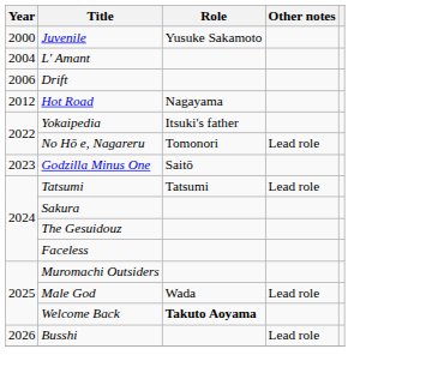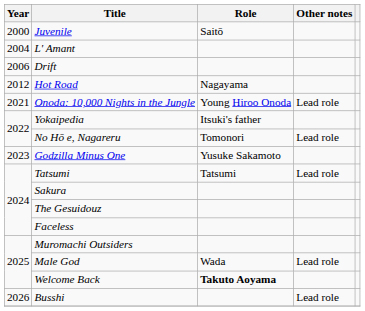 <table class="wikitable">
 <tr>
 <th>Year</th>
 <th>Title</th>
 <th>Role</th>
 <th>Other notes</th>
 <th></th>
 </tr>
 <tr>
 <td>2000</td>
 <td><a href='#'><em>Juvenile</em></a></td>
-<td>Yusuke Sakamoto</td>
+<td>Saitō</td>
 <td></td>
 <td></td>
 </tr>
 <tr>
 <td>2004</td>
 <td><em>L' Amant</em></td>
 <td></td>
 <td></td>
 <td></td>
 </tr>
 <tr>
 <td>2006</td>
 <td><em>Drift</em></td>
 <td></td>
 <td></td>
 <td></td>
 </tr>
 <tr>
 <td>2012</td>
 <td><em><a href='#'>Hot Road</a></em></td>
 <td>Nagayama</td>
 <td></td>
 </tr>
 <tr>
+<td>2021</td>
+<td><em><a href='#'>Onoda: 10,000 Nights in the Jungle</a></em></td>
+<td>Young <a href='#'>Hiroo Onoda</a></td>
+<td>Lead role</td>
+<td></td>
+</tr>
+<tr>
 <td rowspan=2>2022</td>
 <td><em>Yokaipedia</em></td>
 <td>Itsuki's father</td>
 <td></td>
 <td></td>
 </tr>
 <tr>
 <td><em>No Hō e, Nagareru</em></td>
 <td>Tomonori</td>
 <td>Lead role</td>
 <td></td>
 </tr>
 <tr>
 <td>2023</td>
 <td><em><a href='#'>Godzilla Minus One</a></em></td>
-<td>Saitō</td>
+<td>Yusuke Sakamoto</td>
 <td></td>
 <td></td>
 </tr>
 <tr>
 <td rowspan=4>2024</td>
 <td><em>Tatsumi</em></td>
 <td>Tatsumi</td>
 <td>Lead role</td>
 <td></td>
 </tr>
 <tr>
 <td><em>Sakura</em></td>
 <td></td>
 <td></td>
 <td></td>
 </tr>
 <tr>
 <td><em>The Gesuidouz</em></td>
 <td></td>
 <td></td>
 <td></td>
 </tr>
 <tr>
 <td><em>Faceless</em></td>
 <td></td>
 <td></td>
 <td></td>
 </tr>
 <tr>
 <td rowspan=3>2025</td>
 <td><em>Muromachi Outsiders</em></td>
 <td></td>
 <td></td>
 <td></td>
 </tr>
 <tr>
 <td><em>Male God</em></td>
 <td>Wada</td>
 <td>Lead role</td>
 <td></td>
 </tr>
 <tr>
 <td><em>Welcome Back</em></td>
 <td><strong>Takuto Aoyama</strong></td>
 <td></td>
 <td></td>
 </tr>
 <tr>
 <td>2026</td>
 <td><em>Busshi</em></td>
 <td></td>
 <td>Lead role</td>
 <td></td>
 </tr>
 <tr>
 </tr>
 </table>
